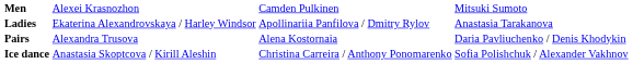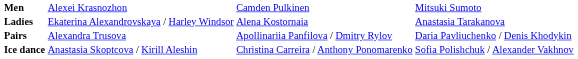 <table>
 <tr>
 <td><strong>Men</strong></td>
 <td> <a href='#'>Alexei Krasnozhon</a></td>
 <td> <a href='#'>Camden Pulkinen</a></td>
 <td> <a href='#'>Mitsuki Sumoto</a></td>
 </tr>
 <tr>
 <td><strong>Ladies</strong></td>
 <td> <a href='#'>Ekaterina Alexandrovskaya</a> / <a href='#'>Harley Windsor</a></td>
-<td> <a href='#'>Apollinariia Panfilova</a> / <a href='#'>Dmitry Rylov</a></td>
+<td> <a href='#'>Alena Kostornaia</a></td>
 <td> <a href='#'>Anastasia Tarakanova</a></td>
 </tr>
 <tr>
 <td><strong>Pairs</strong></td>
 <td> <a href='#'>Alexandra Trusova</a></td>
-<td> <a href='#'>Alena Kostornaia</a></td>
+<td> <a href='#'>Apollinariia Panfilova</a> / <a href='#'>Dmitry Rylov</a></td>
 <td> <a href='#'>Daria Pavliuchenko</a> / <a href='#'>Denis Khodykin</a></td>
 </tr>
 <tr>
 <td><strong>Ice dance</strong></td>
 <td> <a href='#'>Anastasia Skoptcova</a> / <a href='#'>Kirill Aleshin</a></td>
 <td> <a href='#'>Christina Carreira</a> / <a href='#'>Anthony Ponomarenko</a></td>
 <td> <a href='#'>Sofia Polishchuk</a> / <a href='#'>Alexander Vakhnov</a></td>
 </tr>
 </table>
